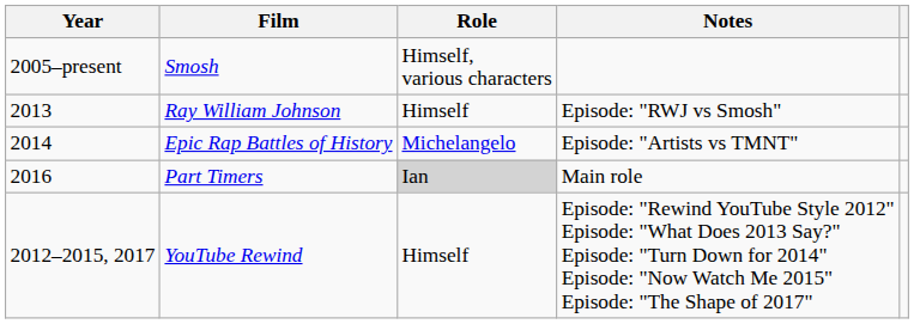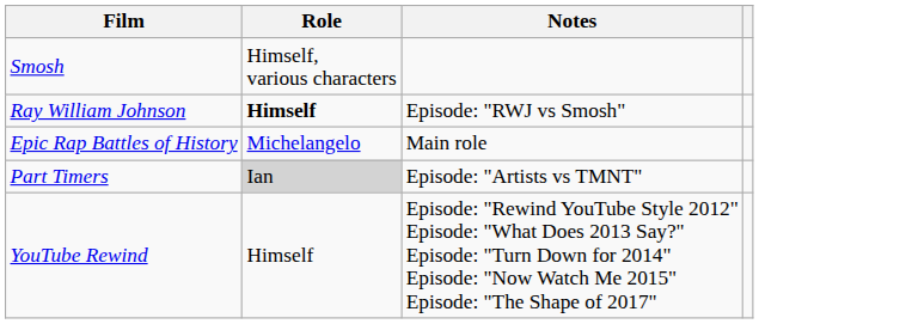 <table class="wikitable sortable">
 <tr>
-<th>Year</th>
 <th>Film</th>
 <th>Role</th>
 <th>Notes</th>
 <th class="unsortable"></th>
 </tr>
 <tr>
-<td>2005–present</td>
 <td><em><a href='#'>Smosh</a></em></td>
 <td>Himself,<br>various characters</td>
 <td></td>
 <td></td>
 </tr>
 <tr>
-<td>2013</td>
 <td><em><a href='#'>Ray William Johnson</a></em></td>
-<td>Himself</td>
+<td><strong>Himself</strong></td>
 <td>Episode: "RWJ vs Smosh"</td>
 <td></td>
 </tr>
 <tr>
-<td>2014</td>
 <td><em><a href='#'>Epic Rap Battles of History</a></em></td>
 <td><a href='#'>Michelangelo</a></td>
+<td>Main role</td>
+<td></td>
+</tr>
+<tr>
+<td><em><a href='#'>Part Timers</a></em></td>
+<td style="background: lightgrey;">Ian</td>
 <td>Episode: "Artists vs TMNT"</td>
 <td></td>
 </tr>
 <tr>
-<td>2016</td>
-<td><em><a href='#'>Part Timers</a></em></td>
-<td style="background: lightgrey;">Ian</td>
-<td>Main role</td>
-<td></td>
-</tr>
-<tr>
-<td>2012–2015, 2017</td>
 <td><em><a href='#'>YouTube Rewind</a></em></td>
 <td>Himself</td>
 <td>Episode: "Rewind YouTube Style 2012"<br>Episode: "What Does 2013 Say?"<br>Episode: "Turn Down for 2014"<br>Episode: "Now Watch Me 2015"<br>Episode: "The Shape of 2017"</td>
 <td><br></td>
 </tr>
 </table>
